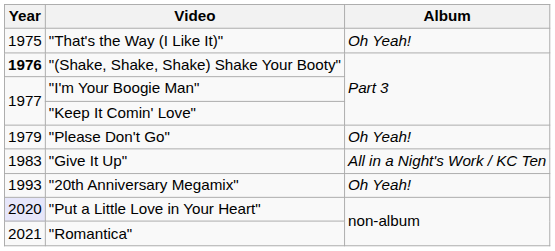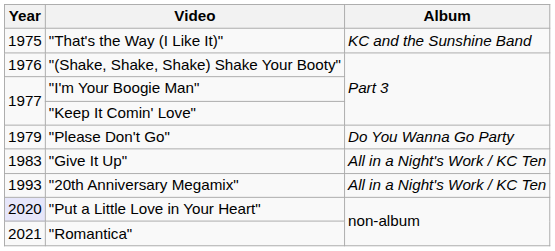 <table class="wikitable">
 <tr>
 <th>Year</th>
 <th>Video</th>
 <th>Album</th>
 </tr>
 <tr>
 <td>1975</td>
 <td>"That's the Way (I Like It)"</td>
-<td><em>Oh Yeah!</em></td>
+<td><em>KC and the Sunshine Band</em></td>
 </tr>
 <tr>
-<td><strong>1976</strong></td>
+<td>1976</td>
 <td>"(Shake, Shake, Shake) Shake Your Booty"</td>
 <td rowspan="3"><em>Part 3</em></td>
 </tr>
 <tr>
 <td rowspan="2">1977</td>
 <td>"I'm Your Boogie Man"</td>
 </tr>
 <tr>
 <td>"Keep It Comin' Love"</td>
 </tr>
 <tr>
 <td>1979</td>
 <td>"Please Don't Go"</td>
-<td><em>Oh Yeah!</em></td>
+<td><em>Do You Wanna Go Party</em></td>
 </tr>
 <tr>
 <td>1983</td>
 <td>"Give It Up"</td>
 <td><em>All in a Night's Work / KC Ten</em></td>
 </tr>
 <tr>
 <td>1993</td>
 <td>"20th Anniversary Megamix"</td>
-<td><em>Oh Yeah!</em></td>
+<td><em>All in a Night's Work / KC Ten</em></td>
 </tr>
 <tr>
 <td style="background: lavender;">2020</td>
 <td>"Put a Little Love in Your Heart"</td>
 <td rowspan="2">non-album</td>
 </tr>
 <tr>
 <td>2021</td>
 <td>"Romantica"</td>
 </tr>
 </table>
